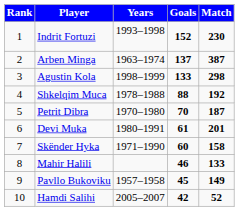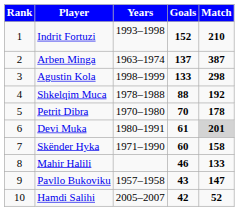 <table class="wikitable sortable" style="text-align: center;">
 <tr style="background:blue;color:white">
 <td><strong>Rank</strong></td>
 <td><strong>Player</strong></td>
 <td><strong>Years</strong></td>
 <td><strong>Goals</strong></td>
 <td><strong>Match</strong></td>
 </tr>
 <tr>
 <td>1</td>
 <td style="text-align:left;"> <a href='#'>Indrit Fortuzi</a></td>
 <td>1993–1998<br><br></td>
 <td><strong>152</strong></td>
-<td><strong>230</strong></td>
+<td><strong>210</strong></td>
 </tr>
 <tr>
 <td>2</td>
 <td style="text-align:left;"> <a href='#'>Arben Minga</a></td>
 <td>1963–1974</td>
 <td><strong>137</strong></td>
 <td><strong>387</strong></td>
 </tr>
 <tr>
 <td>3</td>
 <td style="text-align:left;"> <a href='#'>Agustin Kola</a></td>
 <td>1998–1999<br></td>
 <td><strong>133</strong></td>
 <td><strong>298</strong></td>
 </tr>
 <tr>
 <td>4</td>
 <td style="text-align:left;"> <a href='#'>Shkelqim Muca</a></td>
 <td>1978–1988</td>
 <td><strong>88</strong></td>
 <td><strong>192</strong></td>
 </tr>
 <tr>
 <td>5</td>
 <td style="text-align:left;"> <a href='#'>Petrit Dibra</a></td>
 <td>1970–1980</td>
 <td><strong>70</strong></td>
-<td><strong>187</strong></td>
+<td><strong>178</strong></td>
 </tr>
 <tr>
 <td>6</td>
 <td style="text-align:left;"> <a href='#'>Devi Muka</a></td>
 <td>1980–1991<br></td>
 <td><strong>61</strong></td>
-<td><strong>201</strong></td>
+<td style="background: lightgrey;"><strong>201</strong></td>
 </tr>
 <tr>
 <td>7</td>
 <td style="text-align:left;"> <a href='#'>Skënder Hyka</a></td>
 <td>1971–1990<br></td>
 <td><strong>60</strong></td>
 <td><strong>158</strong></td>
 </tr>
 <tr>
 <td>8</td>
 <td style="text-align:left;"> <a href='#'>Mahir Halili</a></td>
 <td></td>
 <td><strong>46</strong></td>
 <td><strong>133</strong></td>
 </tr>
 <tr>
 <td>9</td>
 <td style="text-align:left;"> <a href='#'>Pavllo Bukoviku</a></td>
 <td>1957–1958<br></td>
-<td><strong>45</strong></td>
-<td><strong>149</strong></td>
+<td><strong>43</strong></td>
+<td><strong>147</strong></td>
 </tr>
 <tr>
 <td>10</td>
 <td style="text-align:left;"> <a href='#'>Hamdi Salihi</a></td>
 <td>2005–2007</td>
 <td><strong>42</strong></td>
 <td><strong>52</strong></td>
 </tr>
 </table>
